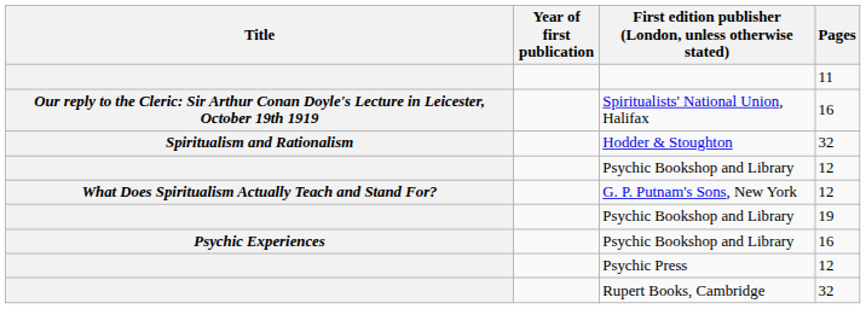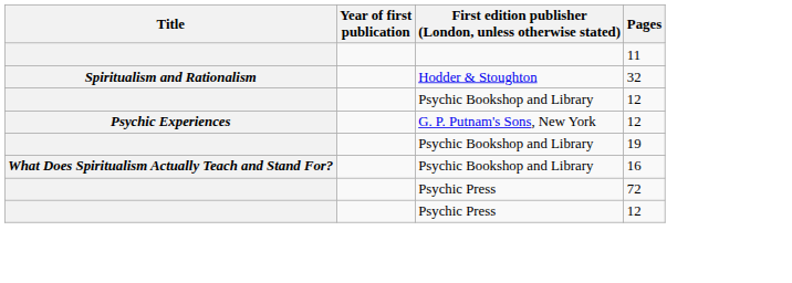 <table class="wikitable plainrowheaders sortable" style="margin-right: 0;">
 <tr>
 <th scope="col">Title</th>
 <th scope="col">Year of first<br>publication</th>
 <th scope="col">First edition publisher<br>(London, unless otherwise stated)</th>
 <th scope="col">Pages</th>
 </tr>
 <tr>
 <th scope="row"></th>
 <td></td>
 <td></td>
 <td>11</td>
 </tr>
 <tr>
-<th scope="row"><em>Our reply to the Cleric: Sir Arthur Conan Doyle's Lecture in Leicester, October 19th 1919</em></th>
-<td></td>
-<td><a href='#'>Spiritualists' National Union</a>, Halifax</td>
-<td>16</td>
-</tr>
-<tr>
 <th scope="row"><em>Spiritualism and Rationalism</em></th>
 <td></td>
 <td><a href='#'>Hodder & Stoughton</a></td>
 <td>32</td>
 </tr>
 <tr>
 <th scope="row"></th>
 <td></td>
 <td>Psychic Bookshop and Library</td>
 <td>12</td>
 </tr>
 <tr>
-<th scope="row"><em>What Does Spiritualism Actually Teach and Stand For?</em></th>
+<th scope="row"><em>Psychic Experiences</em></th>
 <td></td>
 <td><a href='#'>G. P. Putnam's Sons</a>, New York</td>
 <td>12</td>
 </tr>
 <tr>
 <th scope="row"></th>
 <td></td>
 <td>Psychic Bookshop and Library</td>
 <td>19</td>
 </tr>
 <tr>
-<th scope="row"><em>Psychic Experiences</em></th>
+<th scope="row"><em>What Does Spiritualism Actually Teach and Stand For?</em></th>
 <td></td>
 <td>Psychic Bookshop and Library</td>
 <td>16</td>
 </tr>
 <tr>
 <th scope="row"></th>
 <td></td>
 <td>Psychic Press</td>
-<td>12</td>
+<td>72</td>
 </tr>
 <tr>
 <th scope="row"></th>
 <td></td>
-<td>Rupert Books, Cambridge</td>
-<td>32</td>
+<td>Psychic Press</td>
+<td>12</td>
 </tr>
 </table>
